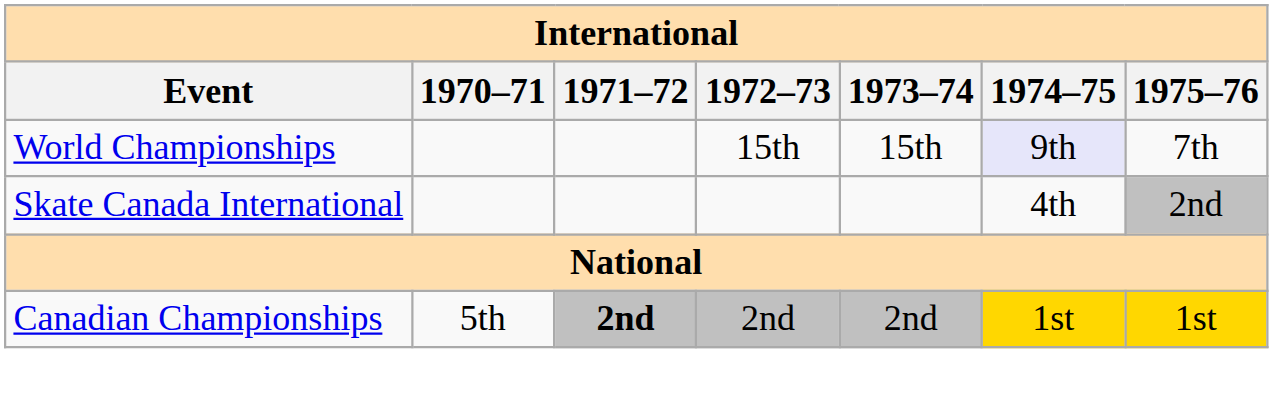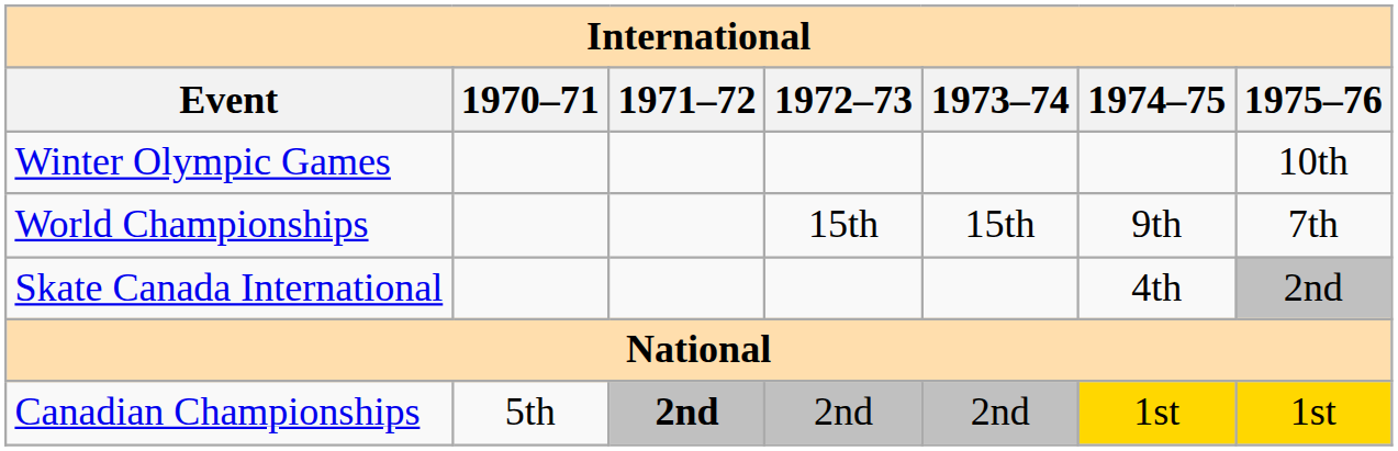 <table class="wikitable" style="text-align:center">
 <tr>
 <th style="background-color: #ffdead; " colspan=7 align=center><strong>International</strong></th>
 </tr>
 <tr>
 <th>Event</th>
 <th>1970–71</th>
 <th>1971–72</th>
 <th>1972–73</th>
 <th>1973–74</th>
 <th>1974–75</th>
 <th>1975–76</th>
 </tr>
 <tr>
+<td align=left><a href='#'>Winter Olympic Games</a></td>
+<td></td>
+<td></td>
+<td></td>
+<td></td>
+<td></td>
+<td>10th</td>
+</tr>
+<tr>
 <td align=left><a href='#'>World Championships</a></td>
 <td></td>
 <td></td>
 <td>15th</td>
 <td>15th</td>
-<td style="background: lavender;">9th</td>
+<td>9th</td>
 <td>7th</td>
 </tr>
 <tr>
 <td align=left><a href='#'>Skate Canada International</a></td>
 <td></td>
 <td></td>
 <td></td>
 <td></td>
 <td>4th</td>
 <td bgcolor=silver>2nd</td>
 </tr>
 <tr>
 <th style="background-color: #ffdead; " colspan=7 align=center><strong>National</strong></th>
 </tr>
 <tr>
 <td align=left><a href='#'>Canadian Championships</a></td>
 <td>5th</td>
 <td bgcolor=silver><strong>2nd</strong></td>
 <td bgcolor=silver>2nd</td>
 <td bgcolor=silver>2nd</td>
 <td bgcolor=gold>1st</td>
 <td bgcolor=gold>1st</td>
 </tr>
 </table>
